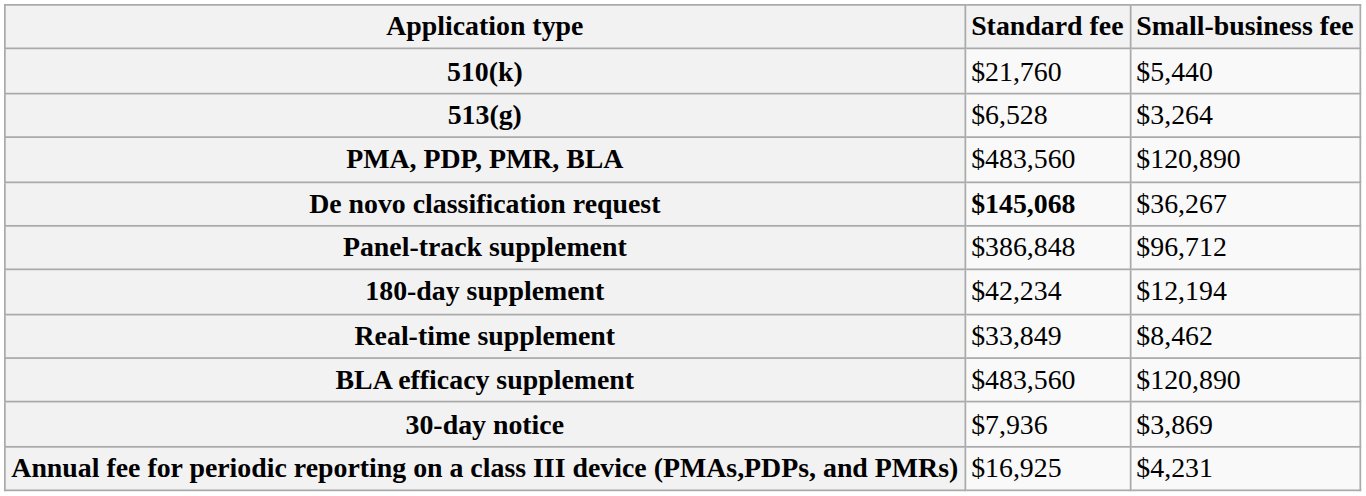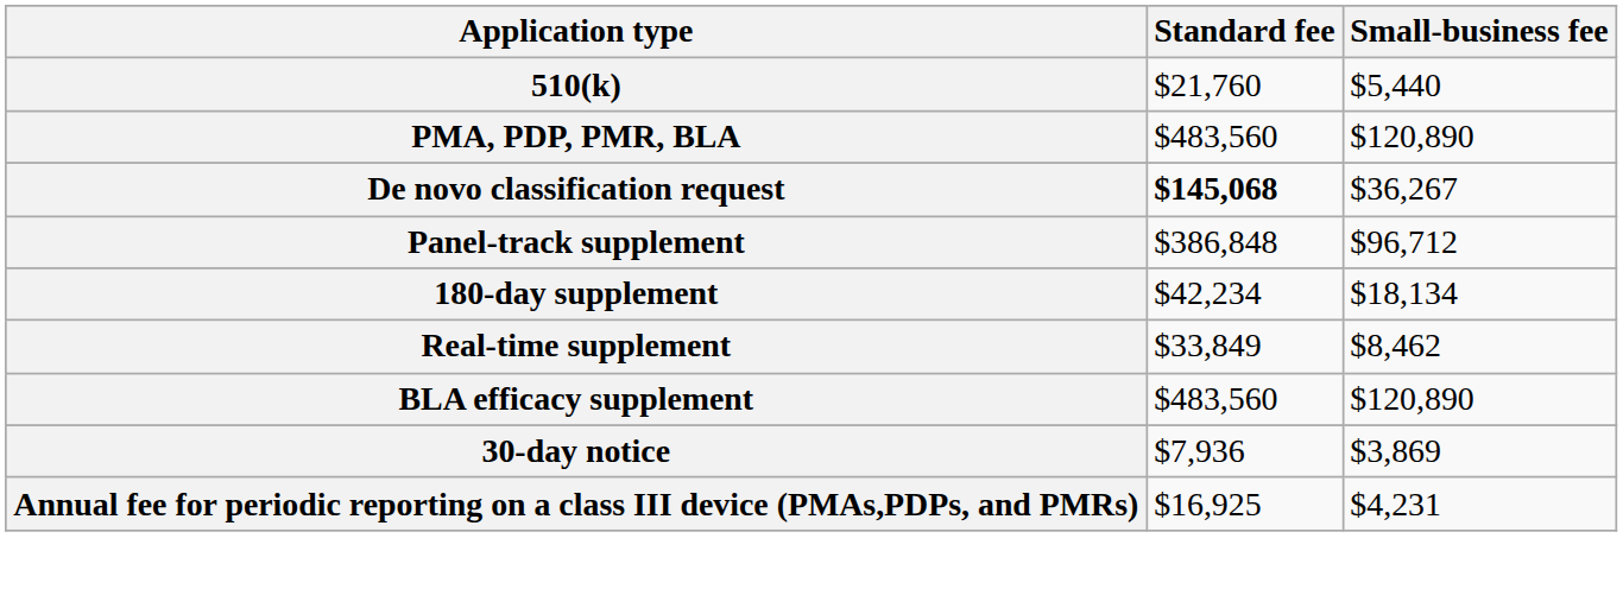 <table class="wikitable sortable">
 <tr>
 <th>Application type</th>
 <th>Standard fee</th>
 <th>Small-business fee</th>
 </tr>
 <tr>
 <th>510(k)</th>
 <td>$21,760</td>
 <td>$5,440</td>
-</tr>
-<tr>
-<th>513(g)</th>
-<td>$6,528</td>
-<td>$3,264</td>
 </tr>
 <tr>
 <th>PMA, PDP, PMR, BLA</th>
 <td>$483,560</td>
 <td>$120,890</td>
 </tr>
 <tr>
 <th>De novo classification request</th>
 <td><strong>$145,068</strong></td>
 <td>$36,267</td>
 </tr>
 <tr>
 <th>Panel-track supplement</th>
 <td>$386,848</td>
 <td>$96,712</td>
 </tr>
 <tr>
 <th>180-day supplement</th>
 <td>$42,234</td>
-<td>$12,194</td>
+<td>$18,134</td>
 </tr>
 <tr>
 <th>Real-time supplement</th>
 <td>$33,849</td>
 <td>$8,462</td>
 </tr>
 <tr>
 <th>BLA efficacy supplement</th>
 <td>$483,560</td>
 <td>$120,890</td>
 </tr>
 <tr>
 <th>30-day notice</th>
 <td>$7,936</td>
 <td>$3,869</td>
 </tr>
 <tr>
 <th>Annual fee for periodic reporting on a class III device (PMAs,PDPs, and PMRs)</th>
 <td>$16,925</td>
 <td>$4,231</td>
 </tr>
 </table>
